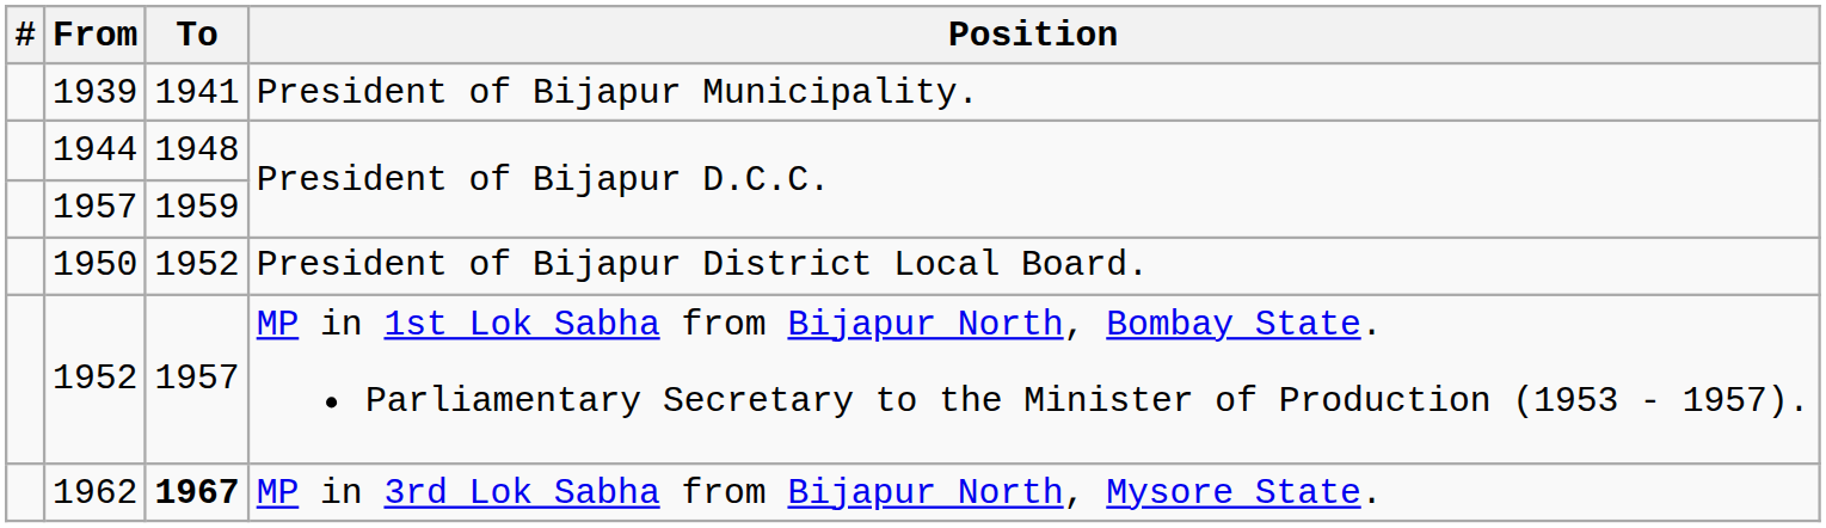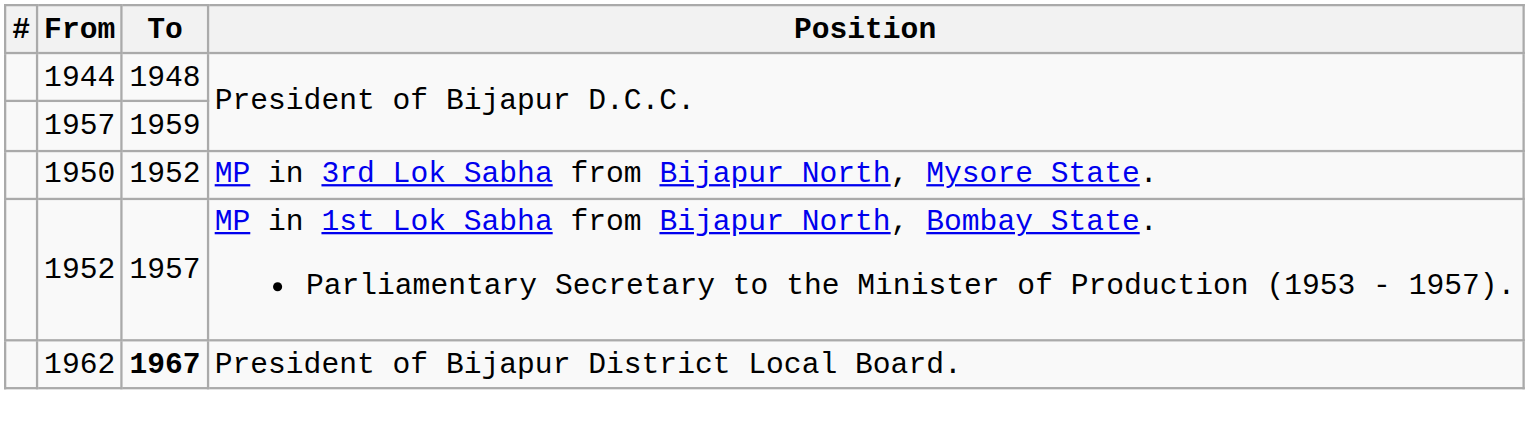 <table class="wikitable">
 <tr>
 <th>#</th>
 <th>From</th>
 <th>To</th>
 <th>Position</th>
-</tr>
-<tr>
-<td></td>
-<td>1939</td>
-<td>1941</td>
-<td>President of Bijapur Municipality.</td>
 </tr>
 <tr>
 <td></td>
 <td>1944</td>
 <td>1948</td>
 <td rowspan="2">President of Bijapur D.C.C.</td>
 </tr>
 <tr>
 <td></td>
 <td>1957</td>
 <td>1959</td>
 </tr>
 <tr>
 <td></td>
 <td>1950</td>
 <td>1952</td>
-<td>President of Bijapur District Local Board.</td>
+<td><a href='#'>MP</a> in <a href='#'>3rd Lok Sabha</a> from <a href='#'>Bijapur North</a>, <a href='#'>Mysore State</a>.</td>
 </tr>
 <tr>
 <td></td>
 <td>1952</td>
 <td>1957</td>
 <td><a href='#'>MP</a> in <a href='#'>1st Lok Sabha</a> from <a href='#'>Bijapur North</a>, <a href='#'>Bombay State</a>.<br><ul><li>Parliamentary Secretary to the Minister of Production (1953 - 1957).</li></ul></td>
 </tr>
 <tr>
 <td></td>
 <td>1962</td>
 <td><strong>1967</strong></td>
-<td><a href='#'>MP</a> in <a href='#'>3rd Lok Sabha</a> from <a href='#'>Bijapur North</a>, <a href='#'>Mysore State</a>.</td>
+<td>President of Bijapur District Local Board.</td>
 </tr>
 </table>
